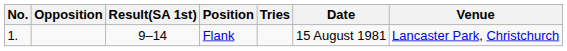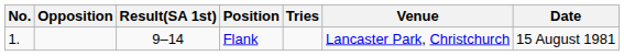 <table class="wikitable">
 <tr>
 <th>No.</th>
 <th>Opposition</th>
 <th>Result(SA 1st)</th>
 <th>Position</th>
 <th>Tries</th>
+<th>Venue</th>
 <th>Date</th>
-<th>Venue</th>
 </tr>
 <tr>
 <td>1.</td>
 <td></td>
 <td align="center">9–14</td>
 <td><a href='#'>Flank</a></td>
 <td></td>
+<td><a href='#'>Lancaster Park</a>, <a href='#'>Christchurch</a></td>
 <td>15 August 1981</td>
-<td><a href='#'>Lancaster Park</a>, <a href='#'>Christchurch</a></td>
 </tr>
 </table>
